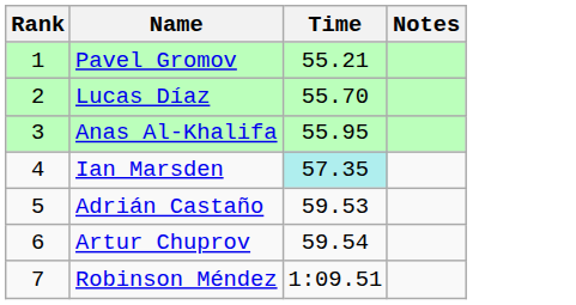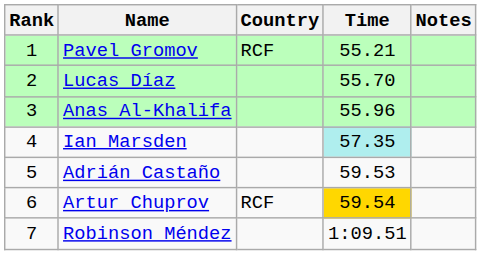 <table class="wikitable" style="text-align:center">
 <tr>
 <th>Rank</th>
 <th>Name</th>
+<th>Country</th>
 <th>Time</th>
 <th>Notes</th>
 </tr>
 <tr bgcolor=bbffbb>
 <td>1</td>
 <td align="left"><a href='#'>Pavel Gromov</a></td>
+<td align="left"> RCF</td>
 <td>55.21</td>
 <td></td>
 </tr>
 <tr bgcolor=bbffbb>
 <td>2</td>
 <td align="left"><a href='#'>Lucas Díaz</a></td>
+<td align="left"></td>
 <td>55.70</td>
 <td></td>
 </tr>
 <tr bgcolor=bbffbb>
 <td>3</td>
 <td align="left"><a href='#'>Anas Al-Khalifa</a></td>
-<td>55.95</td>
+<td align="left"></td>
+<td>55.96</td>
 <td></td>
 </tr>
 <tr>
 <td>4</td>
 <td align="left"><a href='#'>Ian Marsden</a></td>
+<td align="left"></td>
 <td style="background: paleturquoise;">57.35</td>
 <td></td>
 </tr>
 <tr>
 <td>5</td>
 <td align="left"><a href='#'>Adrián Castaño</a></td>
+<td align="left"></td>
 <td>59.53</td>
 <td></td>
 </tr>
 <tr>
 <td>6</td>
 <td align="left"><a href='#'>Artur Chuprov</a></td>
-<td>59.54</td>
+<td align="left"> RCF</td>
+<td style="background: gold;">59.54</td>
 <td></td>
 </tr>
 <tr>
 <td>7</td>
 <td align="left"><a href='#'>Robinson Méndez</a></td>
+<td align="left"></td>
 <td>1:09.51</td>
 <td></td>
 </tr>
 </table>
